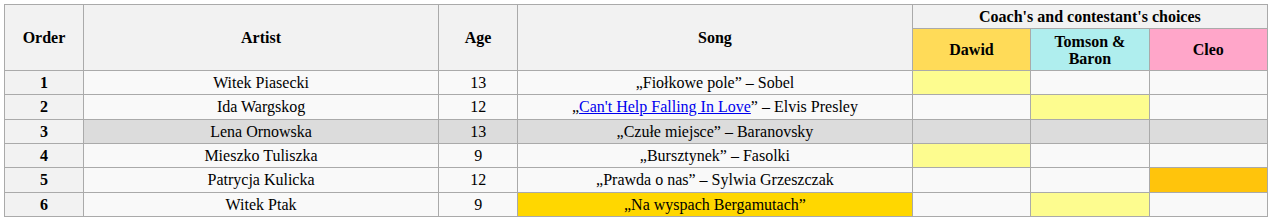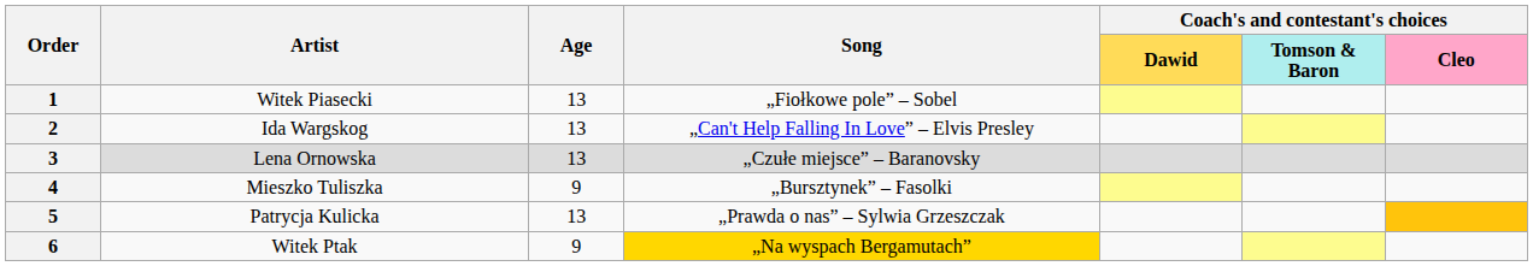 <table class="wikitable" style="text-align:center; line-height:17px; width:100%;">
 <tr>
 <th rowspan="2" scope="col" style="width:04%;">Order</th>
 <th rowspan="2" scope="col" style="width:18%;">Artist</th>
 <th rowspan="2" scope="col" style="width:04%;">Age</th>
 <th rowspan="2" scope="col" style="width:20%;">Song</th>
 <th colspan="3">Coach's and contestant's choices</th>
 </tr>
 <tr>
 <th style="width:06%; background:#ffdb58;">Dawid</th>
 <th style="width:06%; background:#afeeee;">Tomson & Baron</th>
 <th style="width:06%; background:#FFA6C9;">Cleo</th>
 </tr>
 <tr>
 <th>1</th>
 <td>Witek Piasecki</td>
 <td>13</td>
 <td>„Fiołkowe pole” – Sobel</td>
 <td style="background:#fdfc8f;"></td>
 <td></td>
 <td></td>
 </tr>
 <tr>
 <th>2</th>
 <td>Ida Wargskog</td>
-<td>12</td>
+<td>13</td>
 <td>„<a href='#'>Can't Help Falling In Love</a>” – Elvis Presley</td>
 <td></td>
 <td style="background:#fdfc8f;"></td>
 <td></td>
 </tr>
 <tr style="background:#DCDCDC;">
 <th>3</th>
 <td>Lena Ornowska</td>
 <td>13</td>
 <td>„Czułe miejsce” – Baranovsky</td>
 <td></td>
 <td></td>
 <td></td>
 </tr>
 <tr>
 <th>4</th>
 <td>Mieszko Tuliszka</td>
 <td>9</td>
 <td>„Bursztynek” – Fasolki</td>
 <td style="background:#fdfc8f;"></td>
 <td></td>
 <td></td>
 </tr>
 <tr>
 <th>5</th>
 <td>Patrycja Kulicka</td>
-<td>12</td>
+<td>13</td>
 <td>„Prawda o nas” – Sylwia Grzeszczak</td>
 <td></td>
 <td></td>
 <td style="background:#FFC40C;"></td>
 </tr>
 <tr>
 <th>6</th>
 <td>Witek Ptak</td>
 <td>9</td>
 <td style="background: gold;">„Na wyspach Bergamutach”</td>
 <td></td>
 <td style="background:#fdfc8f;"></td>
 <td></td>
 </tr>
 <tr>
 </tr>
 </table>
